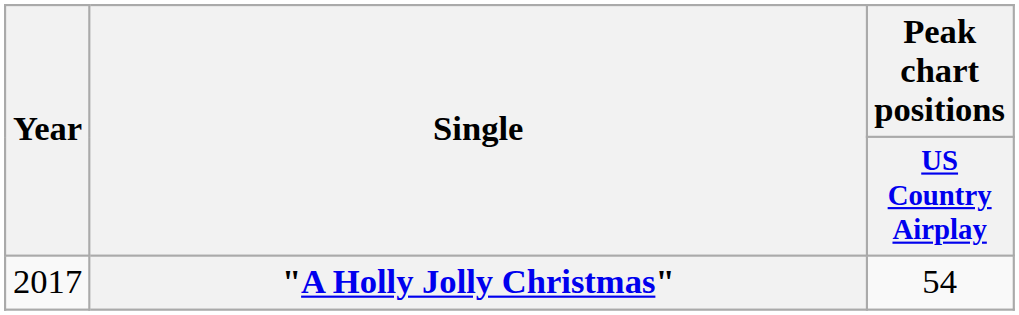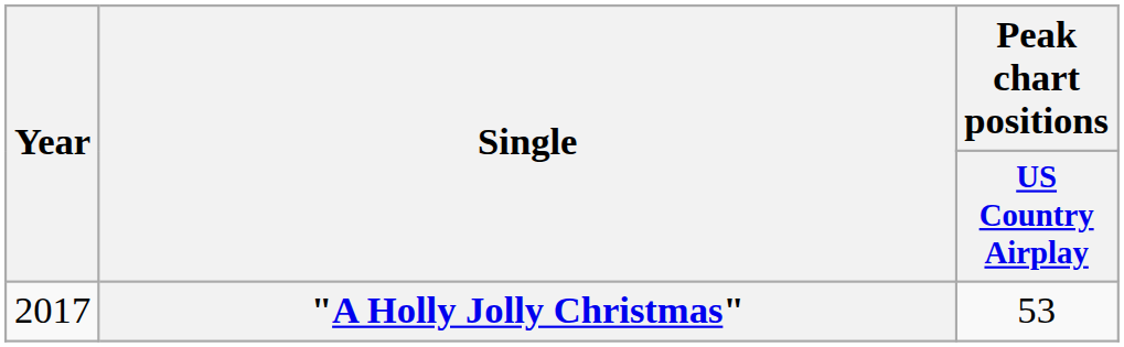 <table class="wikitable plainrowheaders" style="text-align:center;">
 <tr>
 <th rowspan="2">Year</th>
 <th rowspan="2" style="width:22em;">Single</th>
 <th>Peak chart<br>positions</th>
 </tr>
 <tr style="font-size:smaller;">
 <th width="45"><a href='#'>US Country Airplay</a><br></th>
 </tr>
 <tr>
 <td>2017</td>
 <th scope="row">"<a href='#'>A Holly Jolly Christmas</a>"</th>
-<td>54</td>
+<td>53</td>
 </tr>
 </table>
